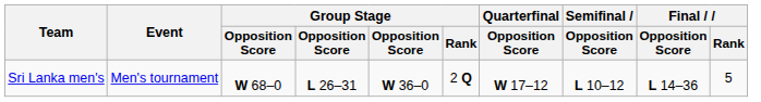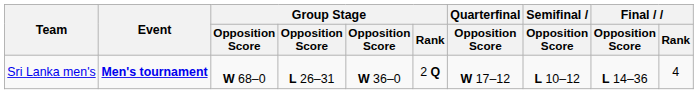 <table class=wikitable style=font-size:90%;text-align:center>
 <tr>
 <th rowspan=2>Team</th>
 <th rowspan=2>Event</th>
 <th colspan=4>Group Stage</th>
 <th>Quarterfinal</th>
 <th>Semifinal / </th>
 <th colspan=2>Final /  / </th>
 </tr>
 <tr style=font-size:95%>
 <th>Opposition<br>Score</th>
 <th>Opposition<br>Score</th>
 <th>Opposition<br>Score</th>
 <th>Rank</th>
 <th>Opposition<br>Score</th>
 <th>Opposition<br>Score</th>
 <th>Opposition<br>Score</th>
 <th>Rank</th>
 </tr>
 <tr>
 <td align=left><a href='#'>Sri Lanka men's</a></td>
-<td align=left rowpsan=2><a href='#'>Men's tournament</a></td>
+<td align=left rowpsan=2><strong><a href='#'>Men's tournament</a></strong></td>
 <td><br><strong>W</strong> 68–0</td>
 <td><br><strong>L</strong> 26–31</td>
 <td><br><strong>W</strong> 36–0</td>
 <td>2 <strong>Q</strong></td>
 <td><br><strong>W</strong> 17–12</td>
 <td><br><strong>L</strong> 10–12</td>
 <td><br><strong>L</strong> 14–36</td>
-<td>5</td>
+<td>4</td>
 </tr>
 </table>
